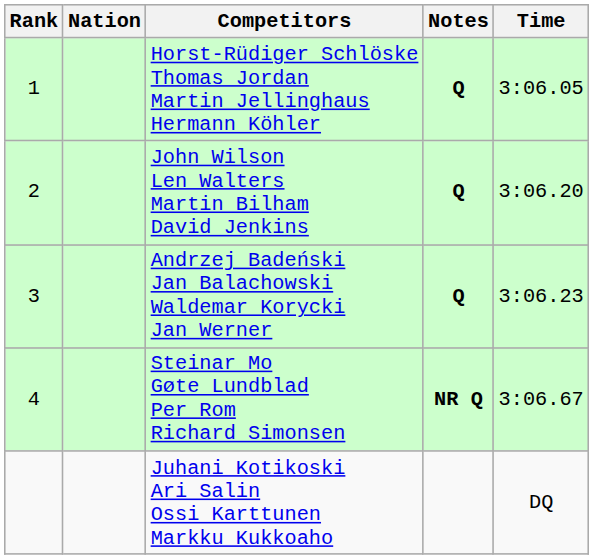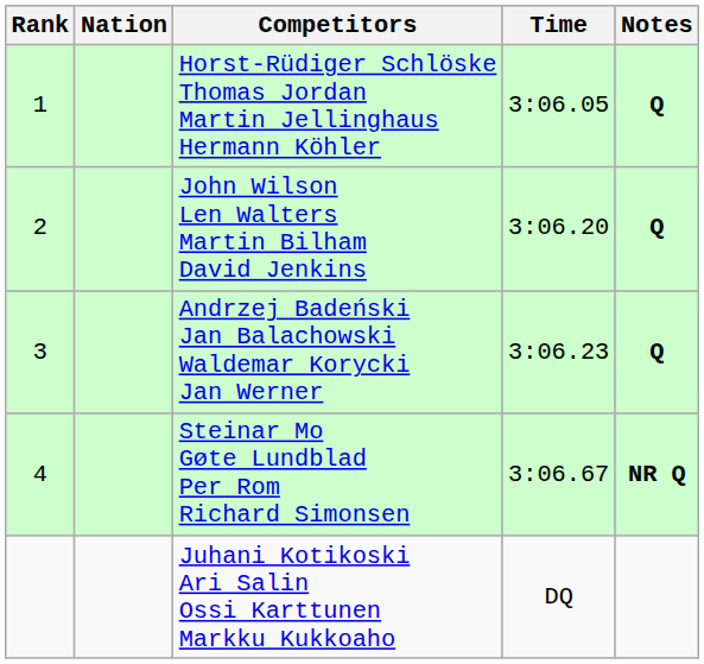 <table class="wikitable sortable" style="text-align:center">
 <tr>
 <th>Rank</th>
 <th>Nation</th>
 <th>Competitors</th>
+<th>Time</th>
 <th>Notes</th>
-<th>Time</th>
 </tr>
 <tr bgcolor=ccffcc>
 <td>1</td>
 <td align=left></td>
 <td align=left><a href='#'>Horst-Rüdiger Schlöske</a><br><a href='#'>Thomas Jordan</a><br><a href='#'>Martin Jellinghaus</a><br><a href='#'>Hermann Köhler</a></td>
+<td>3:06.05</td>
 <td><strong>Q</strong></td>
-<td>3:06.05</td>
 </tr>
 <tr bgcolor=ccffcc>
 <td>2</td>
 <td align=left></td>
 <td align=left><a href='#'>John Wilson</a><br><a href='#'>Len Walters</a><br><a href='#'>Martin Bilham</a><br><a href='#'>David Jenkins</a></td>
+<td>3:06.20</td>
 <td><strong>Q</strong></td>
-<td>3:06.20</td>
 </tr>
 <tr bgcolor=ccffcc>
 <td>3</td>
 <td align=left></td>
 <td align=left><a href='#'>Andrzej Badeński</a><br><a href='#'>Jan Balachowski</a><br><a href='#'>Waldemar Korycki</a><br><a href='#'>Jan Werner</a></td>
+<td>3:06.23</td>
 <td><strong>Q</strong></td>
-<td>3:06.23</td>
 </tr>
 <tr bgcolor=ccffcc>
 <td>4</td>
 <td align=left></td>
 <td align=left><a href='#'>Steinar Mo</a><br><a href='#'>Gøte Lundblad</a><br><a href='#'>Per Rom</a><br><a href='#'>Richard Simonsen</a></td>
+<td>3:06.67</td>
 <td><strong>NR Q</strong></td>
-<td>3:06.67</td>
 </tr>
 <tr>
 <td></td>
 <td align=left></td>
 <td align=left><a href='#'>Juhani Kotikoski</a><br><a href='#'>Ari Salin</a><br><a href='#'>Ossi Karttunen</a><br><a href='#'>Markku Kukkoaho</a></td>
+<td>DQ</td>
 <td></td>
-<td>DQ</td>
 </tr>
 </table>
